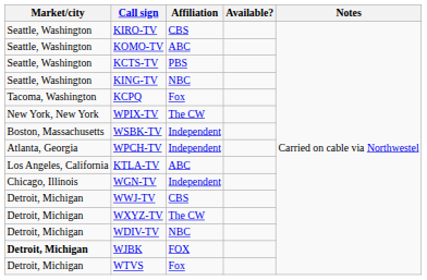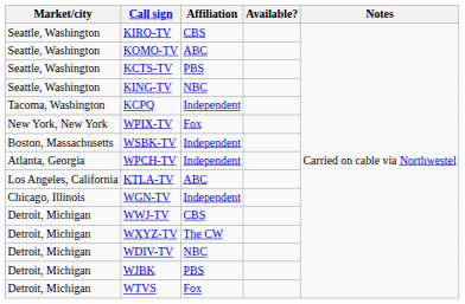 <table class="wikitable sortable">
 <tr>
 <th>Market/city</th>
 <th><a href='#'>Call sign</a></th>
 <th>Affiliation</th>
 <th>Available?</th>
 <th>Notes</th>
 </tr>
 <tr>
 <td>Seattle, Washington</td>
 <td><a href='#'>KIRO-TV</a></td>
 <td><a href='#'>CBS</a></td>
 <td></td>
 <td rowspan="15">Carried on cable via <a href='#'>Northwestel</a></td>
 </tr>
 <tr>
 <td>Seattle, Washington</td>
 <td><a href='#'>KOMO-TV</a></td>
 <td><a href='#'>ABC</a></td>
 <td></td>
 </tr>
 <tr>
 <td>Seattle, Washington</td>
 <td><a href='#'>KCTS-TV</a></td>
 <td><a href='#'>PBS</a></td>
 <td></td>
 </tr>
 <tr>
 <td>Seattle, Washington</td>
 <td><a href='#'>KING-TV</a></td>
 <td><a href='#'>NBC</a></td>
 <td></td>
 </tr>
 <tr>
 <td>Tacoma, Washington</td>
 <td><a href='#'>KCPQ</a></td>
-<td><a href='#'>Fox</a></td>
+<td><a href='#'>Independent</a></td>
 <td></td>
 </tr>
 <tr>
 <td>New York, New York</td>
 <td><a href='#'>WPIX-TV</a></td>
-<td><a href='#'>The CW</a></td>
+<td><a href='#'>Fox</a></td>
 <td></td>
 </tr>
 <tr>
 <td>Boston, Massachusetts</td>
 <td><a href='#'>WSBK-TV</a></td>
 <td><a href='#'>Independent</a></td>
 <td></td>
 </tr>
 <tr>
 <td>Atlanta, Georgia</td>
 <td><a href='#'>WPCH-TV</a></td>
 <td><a href='#'>Independent</a></td>
 <td></td>
 </tr>
 <tr>
 <td>Los Angeles, California</td>
 <td><a href='#'>KTLA-TV</a></td>
 <td><a href='#'>ABC</a></td>
 <td></td>
 </tr>
 <tr>
 <td>Chicago, Illinois</td>
 <td><a href='#'>WGN-TV</a></td>
 <td><a href='#'>Independent</a></td>
 <td></td>
 </tr>
 <tr>
 <td>Detroit, Michigan</td>
 <td><a href='#'>WWJ-TV</a></td>
 <td><a href='#'>CBS</a></td>
 <td></td>
 </tr>
 <tr>
 <td>Detroit, Michigan</td>
 <td><a href='#'>WXYZ-TV</a></td>
 <td><a href='#'>The CW</a></td>
 <td></td>
 </tr>
 <tr>
 <td>Detroit, Michigan</td>
 <td><a href='#'>WDIV-TV</a></td>
 <td><a href='#'>NBC</a></td>
 <td></td>
 </tr>
 <tr>
-<td><strong>Detroit, Michigan</strong></td>
+<td>Detroit, Michigan</td>
 <td><a href='#'>WJBK</a></td>
-<td><a href='#'>FOX</a></td>
+<td><a href='#'>PBS</a></td>
 <td></td>
 </tr>
 <tr>
 <td>Detroit, Michigan</td>
 <td><a href='#'>WTVS</a></td>
 <td><a href='#'>Fox</a></td>
 <td></td>
 </tr>
 </table>
